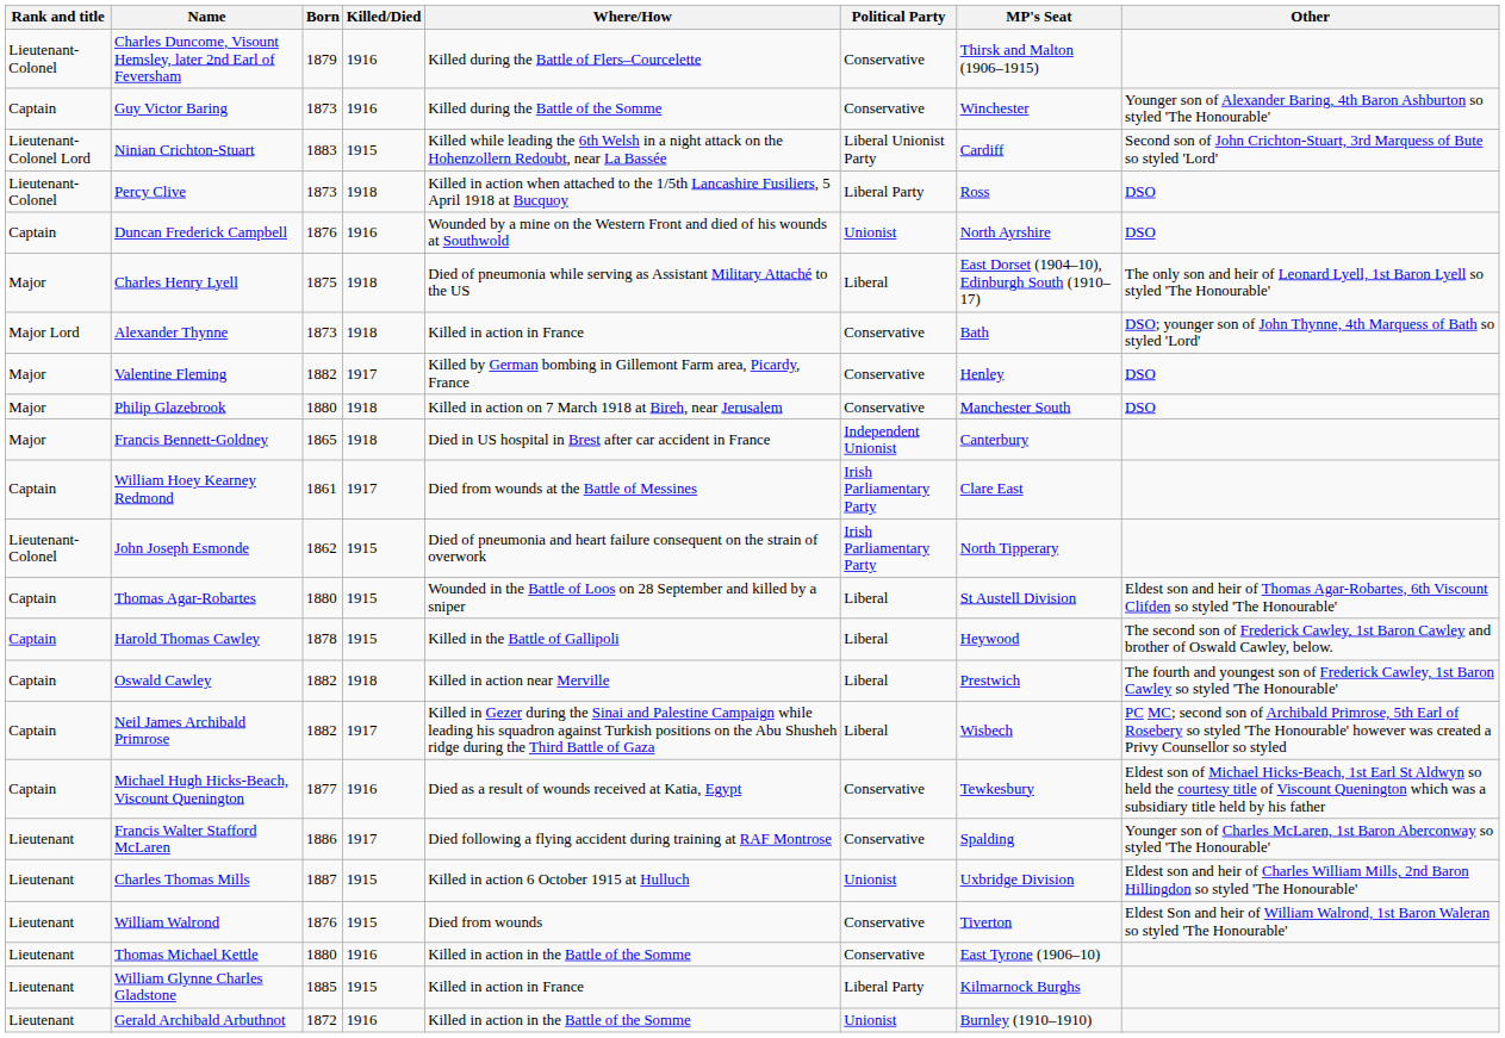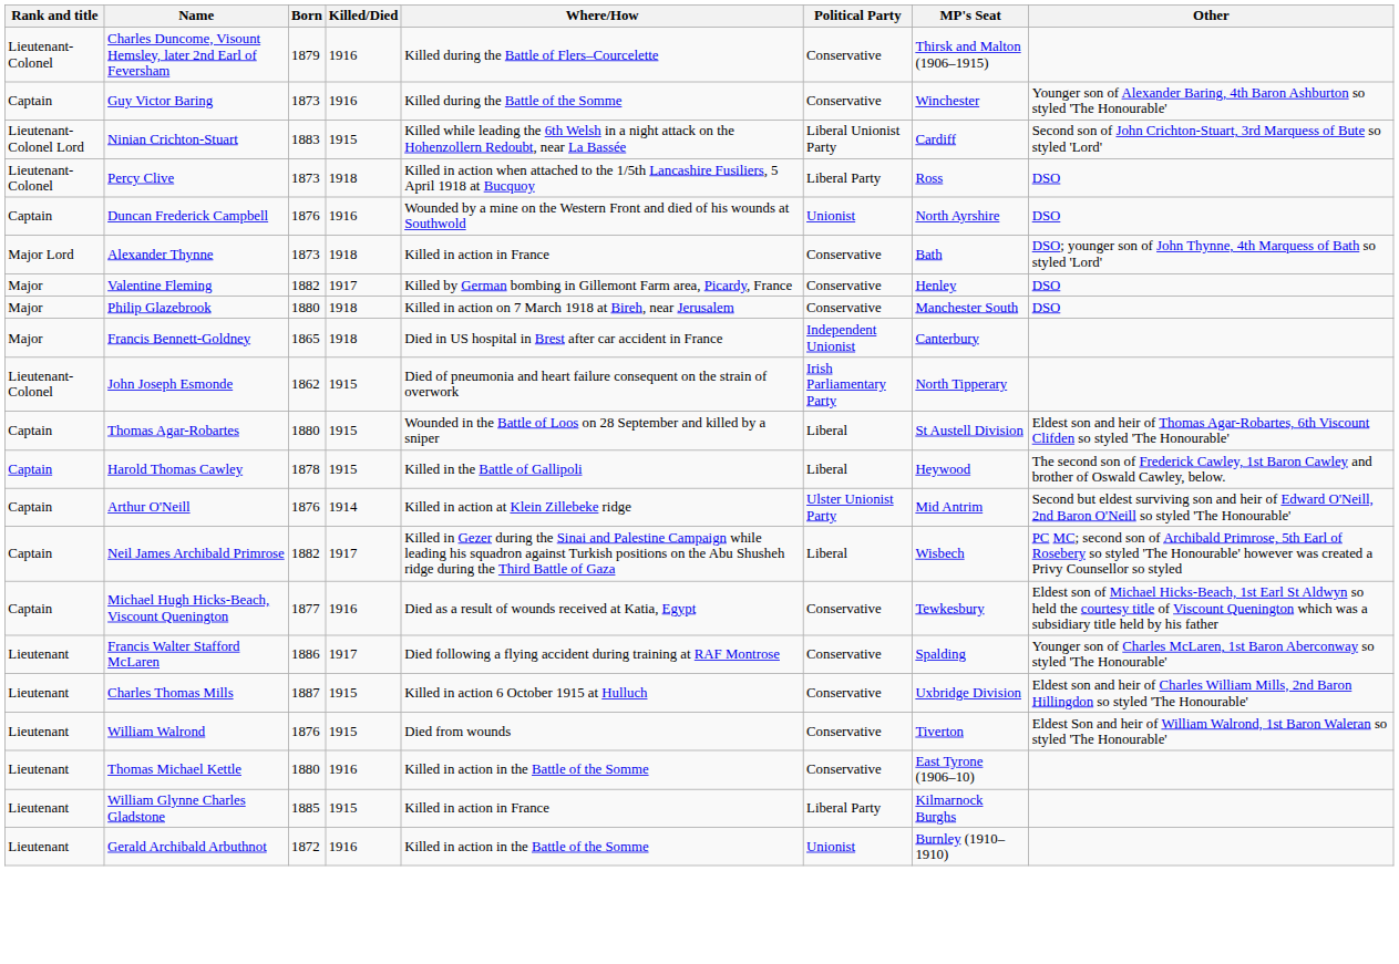 <table class="wikitable sortable">
 <tr>
 <th>Rank and title</th>
 <th>Name</th>
 <th>Born</th>
 <th>Killed/Died</th>
 <th>Where/How</th>
 <th>Political Party</th>
 <th>MP's Seat</th>
 <th>Other</th>
 </tr>
 <tr>
 <td>Lieutenant-Colonel</td>
 <td><a href='#'>Charles Duncome, Visount Hemsley, later 2nd Earl of Feversham</a></td>
 <td>1879</td>
 <td>1916</td>
 <td>Killed during the <a href='#'>Battle of Flers–Courcelette</a></td>
 <td>Conservative</td>
 <td><a href='#'>Thirsk and Malton</a> (1906–1915)</td>
 <td></td>
 </tr>
 <tr>
 <td>Captain</td>
 <td><a href='#'>Guy Victor Baring</a></td>
 <td>1873</td>
 <td>1916</td>
 <td>Killed during the <a href='#'>Battle of the Somme</a></td>
 <td>Conservative</td>
 <td><a href='#'>Winchester</a></td>
 <td>Younger son of <a href='#'>Alexander Baring, 4th Baron Ashburton</a> so styled 'The Honourable'</td>
 </tr>
 <tr>
 <td>Lieutenant-Colonel Lord</td>
 <td><a href='#'>Ninian Crichton-Stuart</a></td>
 <td>1883</td>
 <td>1915</td>
 <td>Killed while leading the <a href='#'>6th Welsh</a> in a night attack on the <a href='#'>Hohenzollern Redoubt</a>, near <a href='#'>La Bassée</a></td>
 <td>Liberal Unionist Party</td>
 <td><a href='#'>Cardiff</a></td>
 <td>Second son of <a href='#'>John Crichton-Stuart, 3rd Marquess of Bute</a> so styled 'Lord'</td>
 </tr>
 <tr>
 <td>Lieutenant-Colonel</td>
 <td><a href='#'>Percy Clive</a></td>
 <td>1873</td>
 <td>1918</td>
 <td>Killed in action when attached to the 1/5th <a href='#'>Lancashire Fusiliers</a>, 5 April 1918 at <a href='#'>Bucquoy</a></td>
 <td>Liberal Party</td>
 <td><a href='#'>Ross</a></td>
 <td><a href='#'>DSO</a></td>
 </tr>
 <tr>
 <td>Captain</td>
 <td><a href='#'>Duncan Frederick Campbell</a></td>
 <td>1876</td>
 <td>1916</td>
 <td>Wounded by a mine on the Western Front and died of his wounds at <a href='#'>Southwold</a></td>
 <td><a href='#'>Unionist</a></td>
 <td><a href='#'>North Ayrshire</a></td>
 <td><a href='#'>DSO</a></td>
 </tr>
 <tr>
-<td>Major</td>
-<td><a href='#'>Charles Henry Lyell</a></td>
-<td>1875</td>
-<td>1918</td>
-<td>Died of pneumonia while serving as Assistant <a href='#'>Military Attaché</a> to the US</td>
-<td>Liberal</td>
-<td><a href='#'>East Dorset</a> (1904–10), <a href='#'>Edinburgh South</a> (1910–17)</td>
-<td>The only son and heir of <a href='#'>Leonard Lyell, 1st Baron Lyell</a> so styled 'The Honourable'</td>
-</tr>
-<tr>
 <td>Major Lord</td>
 <td><a href='#'>Alexander Thynne</a></td>
 <td>1873</td>
 <td>1918</td>
 <td>Killed in action in France</td>
 <td>Conservative</td>
 <td><a href='#'>Bath</a></td>
 <td><a href='#'>DSO</a>; younger son of <a href='#'>John Thynne, 4th Marquess of Bath</a> so styled 'Lord'</td>
 </tr>
 <tr>
 <td>Major</td>
 <td><a href='#'>Valentine Fleming</a></td>
 <td>1882</td>
 <td>1917</td>
 <td>Killed by <a href='#'>German</a> bombing in Gillemont Farm area, <a href='#'>Picardy</a>, France</td>
 <td>Conservative</td>
 <td><a href='#'>Henley</a></td>
 <td><a href='#'>DSO</a></td>
 </tr>
 <tr>
 <td>Major</td>
 <td><a href='#'>Philip Glazebrook</a></td>
 <td>1880</td>
 <td>1918</td>
 <td>Killed in action on 7 March 1918 at <a href='#'>Bireh</a>, near <a href='#'>Jerusalem</a></td>
 <td>Conservative</td>
 <td><a href='#'>Manchester South</a></td>
 <td><a href='#'>DSO</a></td>
 </tr>
 <tr>
 <td>Major</td>
 <td><a href='#'>Francis Bennett-Goldney</a></td>
 <td>1865</td>
 <td>1918</td>
 <td>Died in US hospital in <a href='#'>Brest</a> after car accident in France</td>
 <td><a href='#'>Independent Unionist</a></td>
 <td><a href='#'>Canterbury</a></td>
 <td></td>
 </tr>
 <tr>
-<td>Captain</td>
-<td><a href='#'>William Hoey Kearney Redmond</a></td>
-<td>1861</td>
-<td>1917</td>
-<td>Died from wounds at the <a href='#'>Battle of Messines</a></td>
-<td><a href='#'>Irish Parliamentary Party</a></td>
-<td><a href='#'>Clare East</a></td>
-<td></td>
-</tr>
-<tr>
 <td>Lieutenant-Colonel</td>
 <td><a href='#'>John Joseph Esmonde</a></td>
 <td>1862</td>
 <td>1915</td>
 <td>Died of pneumonia and heart failure consequent on the strain of overwork</td>
 <td><a href='#'>Irish Parliamentary Party</a></td>
 <td><a href='#'>North Tipperary</a></td>
 <td></td>
 </tr>
 <tr>
 <td>Captain</td>
 <td><a href='#'>Thomas Agar-Robartes</a></td>
 <td>1880</td>
 <td>1915</td>
 <td>Wounded in the <a href='#'>Battle of Loos</a> on 28 September and killed by a sniper</td>
 <td>Liberal</td>
 <td><a href='#'>St Austell Division</a></td>
 <td>Eldest son and heir of <a href='#'>Thomas Agar-Robartes, 6th Viscount Clifden</a> so styled 'The Honourable'</td>
 </tr>
 <tr>
 <td><a href='#'>Captain</a></td>
 <td><a href='#'>Harold Thomas Cawley</a></td>
 <td>1878</td>
 <td>1915</td>
 <td>Killed in the <a href='#'>Battle of Gallipoli</a></td>
 <td>Liberal</td>
 <td><a href='#'>Heywood</a></td>
 <td>The second son of <a href='#'>Frederick Cawley, 1st Baron Cawley</a> and brother of Oswald Cawley, below.</td>
 </tr>
 <tr>
 <td>Captain</td>
-<td><a href='#'>Oswald Cawley</a></td>
-<td>1882</td>
-<td>1918</td>
-<td>Killed in action near <a href='#'>Merville</a></td>
-<td>Liberal</td>
-<td><a href='#'>Prestwich</a></td>
-<td>The fourth and youngest son of <a href='#'>Frederick Cawley, 1st Baron Cawley</a> so styled 'The Honourable'</td>
+<td><a href='#'>Arthur O'Neill</a></td>
+<td>1876</td>
+<td>1914</td>
+<td>Killed in action at <a href='#'>Klein Zillebeke</a> ridge</td>
+<td><a href='#'>Ulster Unionist Party</a></td>
+<td><a href='#'>Mid Antrim</a></td>
+<td>Second but eldest surviving son and heir of <a href='#'>Edward O'Neill, 2nd Baron O'Neill</a> so styled 'The Honourable'</td>
 </tr>
 <tr>
 <td>Captain</td>
 <td><a href='#'>Neil James Archibald Primrose</a></td>
 <td>1882</td>
 <td>1917</td>
 <td>Killed in <a href='#'>Gezer</a> during the <a href='#'>Sinai and Palestine Campaign</a> while leading his squadron against Turkish positions on the Abu Shusheh ridge during the <a href='#'>Third Battle of Gaza</a></td>
 <td>Liberal</td>
 <td><a href='#'>Wisbech</a></td>
 <td><a href='#'>PC</a> <a href='#'>MC</a>; second son of <a href='#'>Archibald Primrose, 5th Earl of Rosebery</a> so styled 'The Honourable' however was created a Privy Counsellor so styled</td>
 </tr>
 <tr>
 <td>Captain</td>
 <td><a href='#'>Michael Hugh Hicks-Beach, Viscount Quenington</a></td>
 <td>1877</td>
 <td>1916</td>
 <td>Died as a result of wounds received at Katia, <a href='#'>Egypt</a></td>
 <td>Conservative</td>
 <td><a href='#'>Tewkesbury</a></td>
 <td>Eldest son of <a href='#'>Michael Hicks-Beach, 1st Earl St Aldwyn</a> so held the <a href='#'>courtesy title</a> of <a href='#'>Viscount Quenington</a> which was a subsidiary title held by his father</td>
 </tr>
 <tr>
 <td>Lieutenant</td>
 <td><a href='#'>Francis Walter Stafford McLaren</a></td>
 <td>1886</td>
 <td>1917</td>
 <td>Died following a flying accident during training at <a href='#'>RAF Montrose</a></td>
 <td>Conservative</td>
 <td><a href='#'>Spalding</a></td>
 <td>Younger son of <a href='#'>Charles McLaren, 1st Baron Aberconway</a> so styled 'The Honourable'</td>
 </tr>
 <tr>
 <td>Lieutenant</td>
 <td><a href='#'>Charles Thomas Mills</a></td>
 <td>1887</td>
 <td>1915</td>
 <td>Killed in action 6 October 1915 at <a href='#'>Hulluch</a></td>
-<td><a href='#'>Unionist</a></td>
+<td>Conservative</td>
 <td><a href='#'>Uxbridge Division</a></td>
 <td>Eldest son and heir of <a href='#'>Charles William Mills, 2nd Baron Hillingdon</a> so styled 'The Honourable'</td>
 </tr>
 <tr>
 <td>Lieutenant</td>
 <td><a href='#'>William Walrond</a></td>
 <td>1876</td>
 <td>1915</td>
 <td>Died from wounds</td>
 <td>Conservative</td>
 <td><a href='#'>Tiverton</a></td>
 <td>Eldest Son and heir of <a href='#'>William Walrond, 1st Baron Waleran</a> so styled 'The Honourable'</td>
 </tr>
 <tr>
 <td>Lieutenant</td>
 <td><a href='#'>Thomas Michael Kettle</a></td>
 <td>1880</td>
 <td>1916</td>
 <td>Killed in action in the <a href='#'>Battle of the Somme</a></td>
 <td>Conservative</td>
 <td><a href='#'>East Tyrone</a> (1906–10)</td>
 <td></td>
 </tr>
 <tr>
 <td>Lieutenant</td>
 <td><a href='#'>William Glynne Charles Gladstone</a></td>
 <td>1885</td>
 <td>1915</td>
 <td>Killed in action in France</td>
 <td>Liberal Party</td>
 <td><a href='#'>Kilmarnock Burghs</a></td>
 <td></td>
 </tr>
 <tr>
 <td>Lieutenant</td>
 <td><a href='#'>Gerald Archibald Arbuthnot</a></td>
 <td>1872</td>
 <td>1916</td>
 <td>Killed in action in the <a href='#'>Battle of the Somme</a></td>
 <td><a href='#'>Unionist</a></td>
 <td><a href='#'>Burnley</a> (1910–1910)</td>
 <td></td>
 </tr>
 </table>
